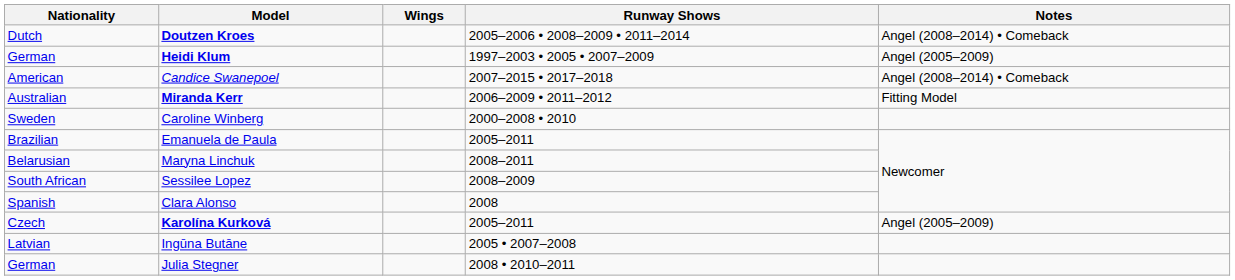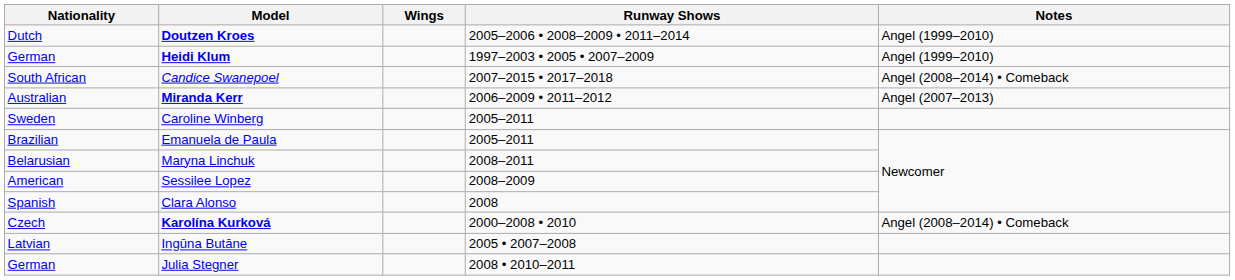 <table class="sortable wikitable"  style="font-size:85%; width:100%;">
 <tr>
 <th style="text-align:center;">Nationality<br></th>
 <th style="text-align:center;">Model<br></th>
 <th style="text-align:center;">Wings<br></th>
 <th style="text-align:center;">Runway Shows<br></th>
 <th style="text-align:center;">Notes</th>
 </tr>
 <tr>
 <td> <a href='#'>Dutch</a></td>
 <td><strong><a href='#'>Doutzen Kroes</a></strong></td>
 <td></td>
 <td>2005–2006 • 2008–2009 • 2011–2014</td>
-<td> Angel (2008–2014) • Comeback</td>
+<td> Angel (1999–2010)</td>
 </tr>
 <tr>
 <td> <a href='#'>German</a></td>
 <td><strong><a href='#'>Heidi Klum</a></strong></td>
 <td></td>
 <td>1997–2003 • 2005 • 2007–2009</td>
-<td> Angel (2005–2009)</td>
+<td> Angel (1999–2010)</td>
 </tr>
 <tr>
-<td> <a href='#'>American</a></td>
+<td> <a href='#'>South African</a></td>
 <td><em><a href='#'>Candice Swanepoel</a></em></td>
 <td></td>
 <td>2007–2015 • 2017–2018</td>
 <td> Angel (2008–2014) • Comeback</td>
 </tr>
 <tr>
 <td> <a href='#'>Australian</a></td>
 <td><strong><a href='#'>Miranda Kerr</a></strong></td>
 <td align="center"></td>
 <td>2006–2009 • 2011–2012</td>
-<td>Fitting Model</td>
+<td> Angel (2007–2013)</td>
 </tr>
 <tr>
 <td> <a href='#'>Sweden</a></td>
 <td><a href='#'>Caroline Winberg</a></td>
 <td></td>
-<td>2000–2008 • 2010</td>
+<td>2005–2011</td>
 <td></td>
 </tr>
 <tr>
 <td> <a href='#'>Brazilian</a></td>
 <td><a href='#'>Emanuela de Paula</a></td>
 <td></td>
 <td>2005–2011</td>
 <td rowspan="4">Newcomer</td>
 </tr>
 <tr>
 <td> <a href='#'>Belarusian</a></td>
 <td><a href='#'>Maryna Linchuk</a></td>
 <td></td>
 <td>2008–2011</td>
 </tr>
 <tr>
-<td> <a href='#'>South African</a></td>
+<td> <a href='#'>American</a></td>
 <td><a href='#'>Sessilee Lopez</a></td>
 <td></td>
 <td>2008–2009</td>
 </tr>
 <tr>
 <td> <a href='#'>Spanish</a></td>
 <td><a href='#'>Clara Alonso</a></td>
 <td></td>
 <td>2008</td>
 </tr>
 <tr>
 <td> <a href='#'>Czech</a></td>
 <td><strong><a href='#'>Karolína Kurková</a></strong></td>
 <td></td>
-<td>2005–2011</td>
-<td> Angel (2005–2009)</td>
+<td>2000–2008 • 2010</td>
+<td> Angel (2008–2014) • Comeback</td>
 </tr>
 <tr>
 <td> <a href='#'>Latvian</a></td>
 <td><a href='#'>Ingūna Butāne</a></td>
 <td></td>
 <td>2005 • 2007–2008</td>
 <td></td>
 </tr>
 <tr>
 <td> <a href='#'>German</a></td>
 <td><a href='#'>Julia Stegner</a></td>
 <td align="center"></td>
 <td>2008 • 2010–2011</td>
 <td></td>
 </tr>
 </table>
